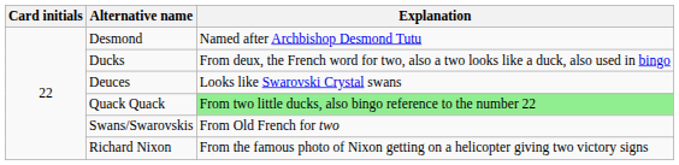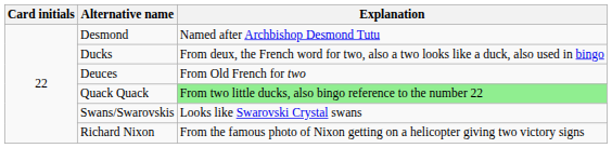 <table class="wikitable">
 <tr>
 <th>Card initials</th>
 <th>Alternative name</th>
 <th>Explanation</th>
 </tr>
 <tr>
 <td rowspan="6" align="center">22</td>
 <td>Desmond</td>
 <td>Named after <a href='#'>Archbishop Desmond Tutu</a></td>
 </tr>
 <tr>
 <td>Ducks</td>
 <td>From deux, the French word for two, also a two looks like a duck, also used in <a href='#'>bingo</a></td>
 </tr>
 <tr>
 <td>Deuces</td>
-<td>Looks like <a href='#'>Swarovski Crystal</a> swans</td>
+<td>From Old French for <em>two</em></td>
 </tr>
 <tr>
 <td>Quack Quack</td>
 <td style="background: lightgreen;">From two little ducks, also bingo reference to the number 22</td>
 </tr>
 <tr>
 <td>Swans/Swarovskis</td>
-<td>From Old French for <em>two</em></td>
+<td>Looks like <a href='#'>Swarovski Crystal</a> swans</td>
 </tr>
 <tr>
 <td>Richard Nixon</td>
 <td>From the famous photo of Nixon getting on a helicopter giving two victory signs</td>
 </tr>
 </table>
